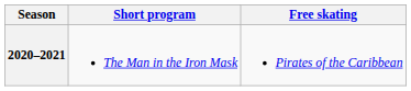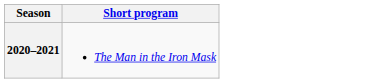 <table class=wikitable style=text-align:center>
 <tr>
 <th>Season</th>
 <th><a href='#'>Short program</a></th>
-<th><a href='#'>Free skating</a></th>
 </tr>
 <tr>
 <th>2020–2021<br></th>
 <td><br><ul><li><em><a href='#'>The Man in the Iron Mask</a></em><br></li></ul></td>
-<td><br><ul><li><em><a href='#'>Pirates of the Caribbean</a></em><br></li></ul></td>
 </tr>
 </table>
